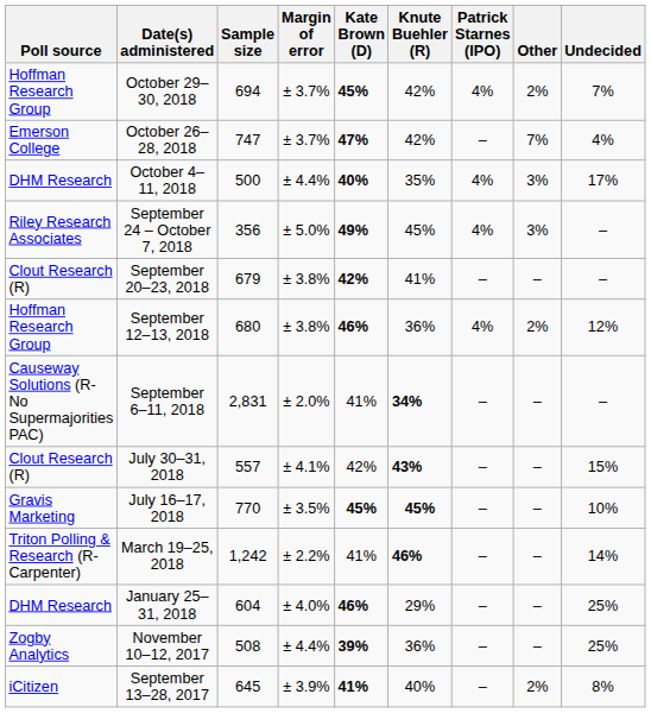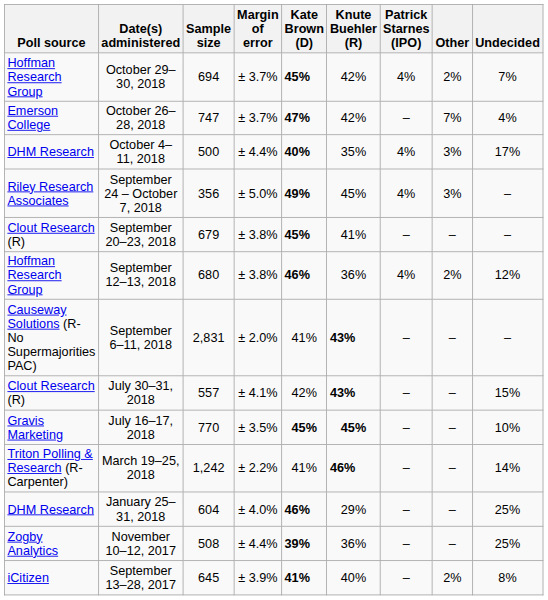 <table class="wikitable" style="font-size:90%;">
 <tr valign=bottom>
 <th>Poll source</th>
 <th>Date(s)<br>administered</th>
 <th>Sample<br>size</th>
 <th>Margin<br>of error</th>
 <th style="width:90px;">Kate<br>Brown (D)</th>
 <th style="width:90px;">Knute<br>Buehler (R)</th>
 <th style="width:90px;">Patrick<br>Starnes (IPO)</th>
 <th>Other</th>
 <th>Undecided</th>
 </tr>
 <tr>
 <td><a href='#'>Hoffman Research Group</a></td>
 <td align=center>October 29–30, 2018</td>
 <td align=center>694</td>
 <td align=center>± 3.7%</td>
 <td><strong>45%</strong></td>
 <td align=center>42%</td>
 <td align=center>4%</td>
 <td align=center>2%</td>
 <td align=center>7%</td>
 </tr>
 <tr>
 <td><a href='#'>Emerson College</a></td>
 <td align=center>October 26–28, 2018</td>
 <td align=center>747</td>
 <td align=center>± 3.7%</td>
 <td><strong>47%</strong></td>
 <td align=center>42%</td>
 <td align=center>–</td>
 <td align=center>7%</td>
 <td align=center>4%</td>
 </tr>
 <tr>
 <td><a href='#'>DHM Research</a></td>
 <td align=center>October 4–11, 2018</td>
 <td align=center>500</td>
 <td align=center>± 4.4%</td>
 <td><strong>40%</strong></td>
 <td align=center>35%</td>
 <td align=center>4%</td>
 <td align=center>3%</td>
 <td align=center>17%</td>
 </tr>
 <tr>
 <td><a href='#'>Riley Research Associates</a></td>
 <td align=center>September 24 – October 7, 2018</td>
 <td align=center>356</td>
 <td align=center>± 5.0%</td>
 <td><strong>49%</strong></td>
 <td align=center>45%</td>
 <td align=center>4%</td>
 <td align=center>3%</td>
 <td align=center>–</td>
 </tr>
 <tr>
 <td><a href='#'>Clout Research</a> (R)</td>
 <td align=center>September 20–23, 2018</td>
 <td align=center>679</td>
 <td align=center>± 3.8%</td>
-<td><strong>42%</strong></td>
+<td><strong>45%</strong></td>
 <td align=center>41%</td>
 <td align=center>–</td>
 <td align=center>–</td>
 <td align=center>–</td>
 </tr>
 <tr>
 <td><a href='#'>Hoffman Research Group</a></td>
 <td align=center>September 12–13, 2018</td>
 <td align=center>680</td>
 <td align=center>± 3.8%</td>
 <td><strong>46%</strong></td>
 <td align=center>36%</td>
 <td align=center>4%</td>
 <td align=center>2%</td>
 <td align=center>12%</td>
 </tr>
 <tr>
 <td><a href='#'>Causeway Solutions</a> (R-No Supermajorities PAC)</td>
 <td align=center>September 6–11, 2018</td>
 <td align=center>2,831</td>
 <td align=center>± 2.0%</td>
 <td align=center>41%</td>
-<td><strong>34%</strong></td>
+<td><strong>43%</strong></td>
 <td align=center>–</td>
 <td align=center>–</td>
 <td align=center>–</td>
 </tr>
 <tr>
 <td><a href='#'>Clout Research</a> (R)</td>
 <td align=center>July 30–31, 2018</td>
 <td align=center>557</td>
 <td align=center>± 4.1%</td>
 <td align=center>42%</td>
 <td><strong>43%</strong></td>
 <td align=center>–</td>
 <td align=center>–</td>
 <td align=center>15%</td>
 </tr>
 <tr>
 <td><a href='#'>Gravis Marketing</a></td>
 <td align=center>July 16–17, 2018</td>
 <td align=center>770</td>
 <td align=center>± 3.5%</td>
 <td align=center><strong>45%</strong></td>
 <td align=center><strong>45%</strong></td>
 <td align=center>–</td>
 <td align=center>–</td>
 <td align=center>10%</td>
 </tr>
 <tr>
 <td><a href='#'>Triton Polling & Research</a> (R-Carpenter)</td>
 <td align=center>March 19–25, 2018</td>
 <td align=center>1,242</td>
 <td align=center>± 2.2%</td>
 <td align=center>41%</td>
 <td><strong>46%</strong></td>
 <td align=center>–</td>
 <td align=center>–</td>
 <td align=center>14%</td>
 </tr>
 <tr>
 <td><a href='#'>DHM Research</a></td>
 <td align=center>January 25–31, 2018</td>
 <td align=center>604</td>
 <td align=center>± 4.0%</td>
 <td><strong>46%</strong></td>
 <td align=center>29%</td>
 <td align=center>–</td>
 <td align=center>–</td>
 <td align=center>25%</td>
 </tr>
 <tr>
 <td><a href='#'>Zogby Analytics</a></td>
 <td align=center>November 10–12, 2017</td>
 <td align=center>508</td>
 <td align=center>± 4.4%</td>
 <td><strong>39%</strong></td>
 <td align=center>36%</td>
 <td align=center>–</td>
 <td align=center>–</td>
 <td align=center>25%</td>
 </tr>
 <tr>
 <td><a href='#'>iCitizen</a></td>
 <td align=center>September 13–28, 2017</td>
 <td align=center>645</td>
 <td align=center>± 3.9%</td>
 <td><strong>41%</strong></td>
 <td align=center>40%</td>
 <td align=center>–</td>
 <td align=center>2%</td>
 <td align=center>8%</td>
 </tr>
 </table>
